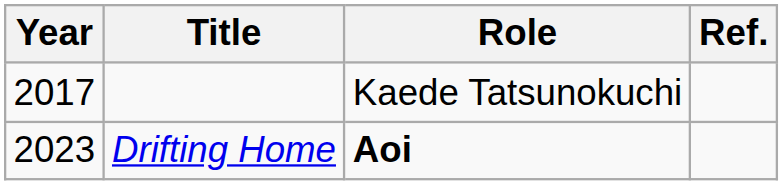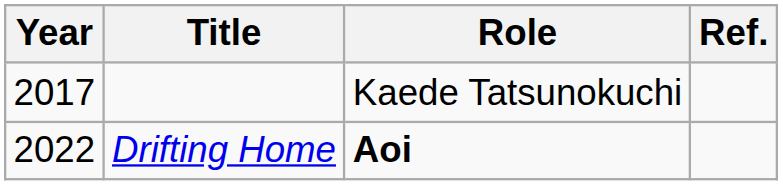 <table class="wikitable">
 <tr>
 <th>Year</th>
 <th>Title</th>
 <th>Role</th>
 <th>Ref.</th>
 </tr>
 <tr>
 <td>2017</td>
 <td></td>
 <td>Kaede Tatsunokuchi</td>
 <td></td>
 </tr>
 <tr>
-<td>2023</td>
+<td>2022</td>
 <td><em><a href='#'>Drifting Home</a></em></td>
 <td><strong>Aoi</strong></td>
 <td></td>
 </tr>
 </table>
